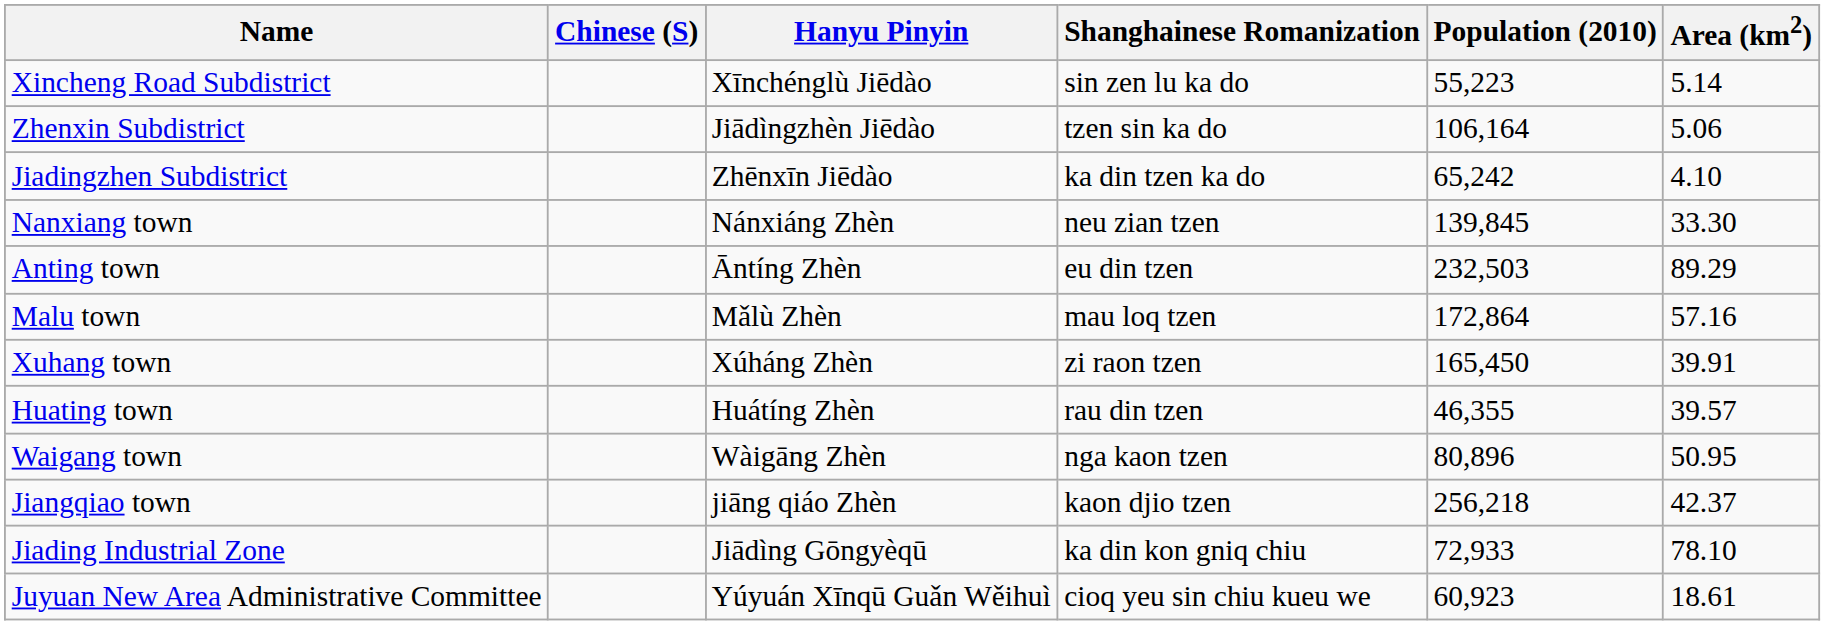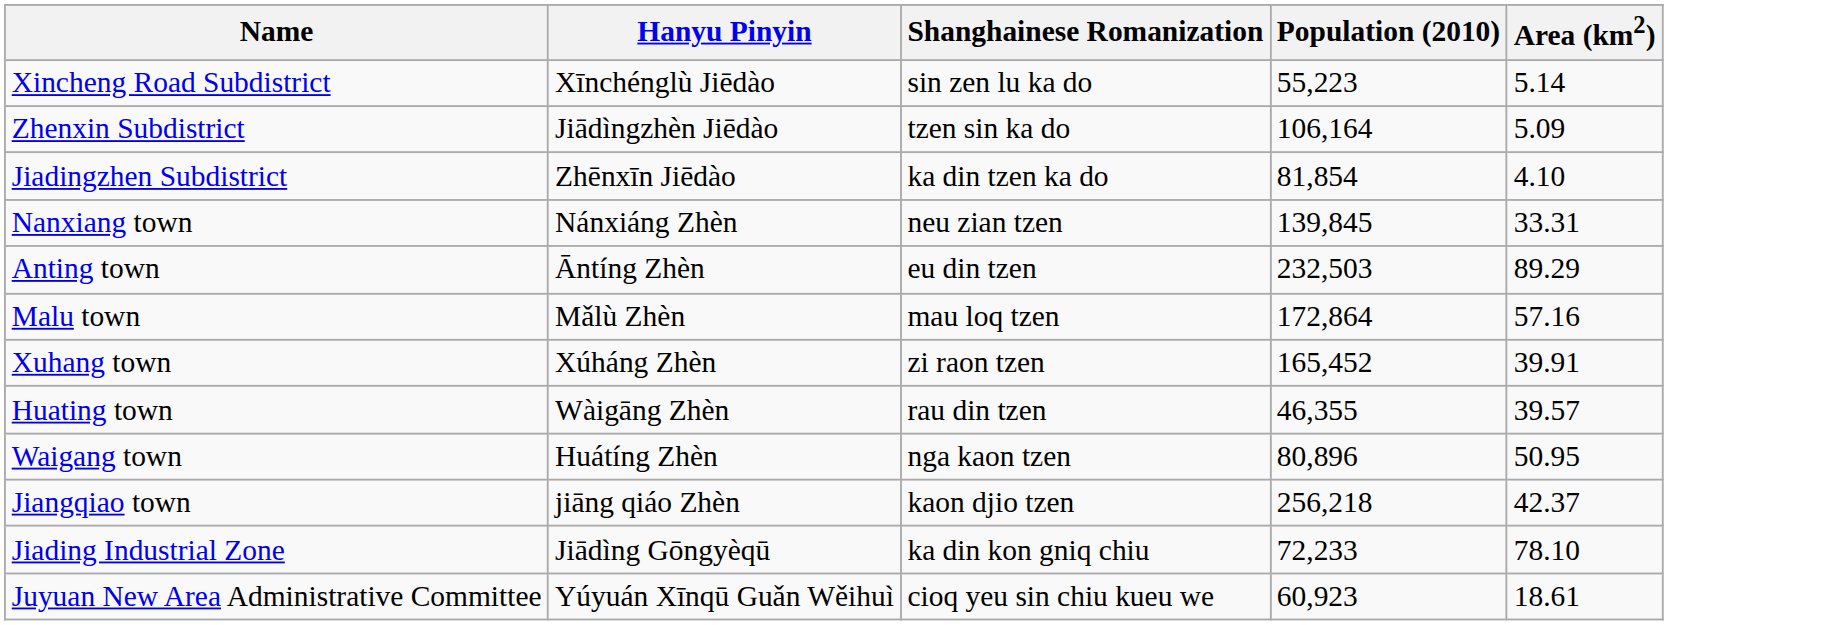 <table class="wikitable">
 <tr>
 <th>Name</th>
-<th><a href='#'>Chinese</a> (<a href='#'>S</a>)</th>
 <th><a href='#'>Hanyu Pinyin</a></th>
 <th>Shanghainese Romanization</th>
 <th>Population (2010)</th>
 <th>Area (km<sup>2</sup>)</th>
 </tr>
 <tr>
 <td><a href='#'>Xincheng Road Subdistrict</a></td>
-<td></td>
 <td>Xīnchénglù Jiēdào</td>
 <td>sin zen lu ka do</td>
 <td>55,223</td>
 <td>5.14</td>
 </tr>
 <tr>
 <td><a href='#'>Zhenxin Subdistrict</a></td>
-<td></td>
 <td>Jiādìngzhèn Jiēdào</td>
 <td>tzen sin ka do</td>
 <td>106,164</td>
-<td>5.06</td>
+<td>5.09</td>
 </tr>
 <tr>
 <td><a href='#'>Jiadingzhen Subdistrict</a></td>
-<td></td>
 <td>Zhēnxīn Jiēdào</td>
 <td>ka din tzen ka do</td>
-<td>65,242</td>
+<td>81,854</td>
 <td>4.10</td>
 </tr>
 <tr>
 <td><a href='#'>Nanxiang</a> town</td>
-<td></td>
 <td>Nánxiáng Zhèn</td>
 <td>neu zian tzen</td>
 <td>139,845</td>
-<td>33.30</td>
+<td>33.31</td>
 </tr>
 <tr>
 <td><a href='#'>Anting</a> town</td>
-<td></td>
 <td>Āntíng Zhèn</td>
 <td>eu din tzen</td>
 <td>232,503</td>
 <td>89.29</td>
 </tr>
 <tr>
 <td><a href='#'>Malu</a> town</td>
-<td></td>
 <td>Mǎlù Zhèn</td>
 <td>mau loq tzen</td>
 <td>172,864</td>
 <td>57.16</td>
 </tr>
 <tr>
 <td><a href='#'>Xuhang</a> town</td>
-<td></td>
 <td>Xúháng Zhèn</td>
 <td>zi raon tzen</td>
-<td>165,450</td>
+<td>165,452</td>
 <td>39.91</td>
 </tr>
 <tr>
 <td><a href='#'>Huating</a> town</td>
-<td></td>
-<td>Huátíng Zhèn</td>
+<td>Wàigāng Zhèn</td>
 <td>rau din tzen</td>
 <td>46,355</td>
 <td>39.57</td>
 </tr>
 <tr>
 <td><a href='#'>Waigang</a> town</td>
-<td></td>
-<td>Wàigāng Zhèn</td>
+<td>Huátíng Zhèn</td>
 <td>nga kaon tzen</td>
 <td>80,896</td>
 <td>50.95</td>
 </tr>
 <tr>
 <td><a href='#'>Jiangqiao</a> town</td>
-<td></td>
 <td>jiāng qiáo Zhèn</td>
 <td>kaon djio tzen</td>
 <td>256,218</td>
 <td>42.37</td>
 </tr>
 <tr>
 <td><a href='#'>Jiading Industrial Zone</a></td>
-<td></td>
 <td>Jiādìng Gōngyèqū</td>
 <td>ka din kon gniq chiu</td>
-<td>72,933</td>
+<td>72,233</td>
 <td>78.10</td>
 </tr>
 <tr>
 <td><a href='#'>Juyuan New Area</a> Administrative Committee</td>
-<td></td>
 <td>Yúyuán Xīnqū Guǎn Wěihuì</td>
 <td>cioq yeu sin chiu kueu we</td>
 <td>60,923</td>
 <td>18.61</td>
 </tr>
 </table>
